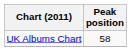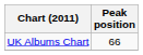 <table class="wikitable">
 <tr>
 <th>Chart (2011)</th>
 <th>Peak<br>position</th>
 </tr>
 <tr>
 <td><a href='#'>UK Albums Chart</a></td>
-<td align="center">58</td>
+<td align="center">66</td>
 </tr>
 <tr>
 </tr>
 </table>
